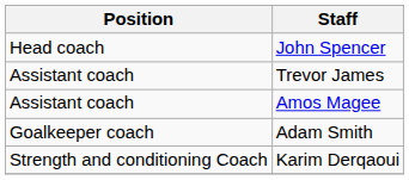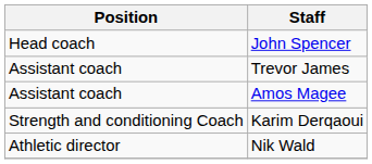 <table class="wikitable">
 <tr>
 <th>Position</th>
 <th>Staff</th>
 </tr>
 <tr>
 <td>Head coach</td>
 <td> <a href='#'>John Spencer</a></td>
 </tr>
 <tr>
 <td>Assistant coach</td>
 <td> Trevor James</td>
 </tr>
 <tr>
 <td>Assistant coach</td>
 <td> <a href='#'>Amos Magee</a></td>
 </tr>
 <tr>
-<td>Goalkeeper coach</td>
-<td> Adam Smith</td>
-</tr>
-<tr>
 <td>Strength and conditioning Coach</td>
 <td> Karim Derqaoui</td>
 </tr>
 <tr>
+<td>Athletic director</td>
+<td> Nik Wald</td>
+</tr>
+<tr>
 </tr>
 </table>
